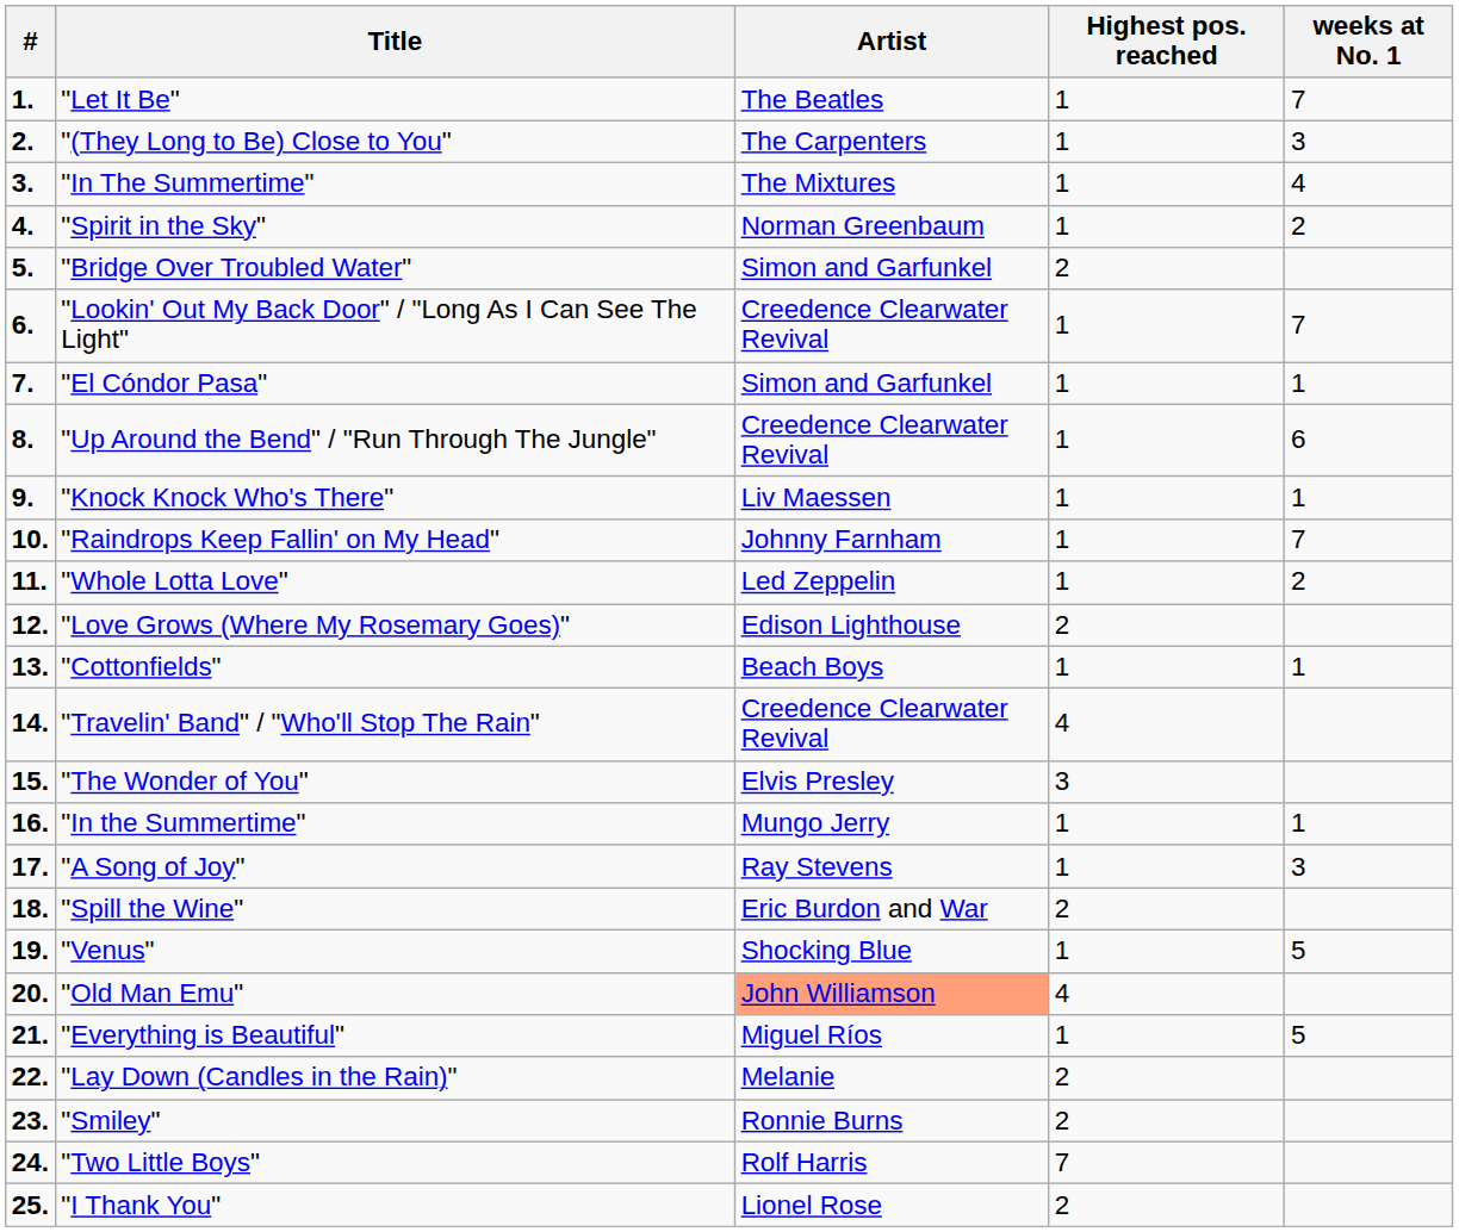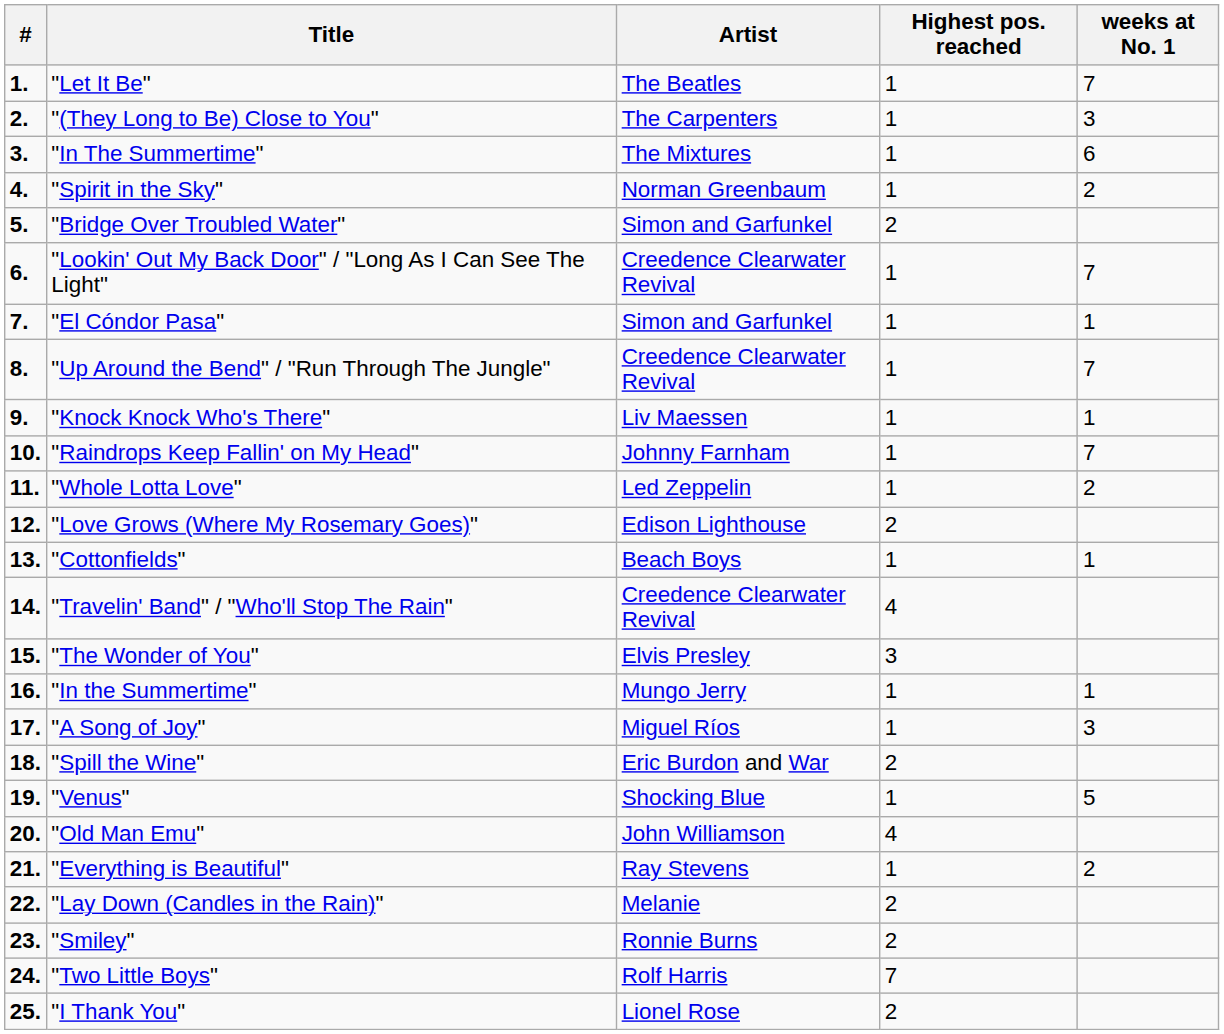 <table class="wikitable sortable">
 <tr>
 <th>#</th>
 <th width="400">Title</th>
 <th>Artist</th>
 <th>Highest pos. reached</th>
 <th>weeks at No. 1</th>
 </tr>
 <tr>
 <td><strong>1.</strong></td>
 <td>"<a href='#'>Let It Be</a>"</td>
 <td><a href='#'>The Beatles</a></td>
 <td>1</td>
 <td>7</td>
 </tr>
 <tr>
 <td><strong>2.</strong></td>
 <td>"<a href='#'>(They Long to Be) Close to You</a>"</td>
 <td><a href='#'>The Carpenters</a></td>
 <td>1</td>
 <td>3</td>
 </tr>
 <tr>
 <td><strong>3.</strong></td>
 <td>"<a href='#'>In The Summertime</a>"</td>
 <td><a href='#'>The Mixtures</a></td>
 <td>1</td>
-<td>4</td>
+<td>6</td>
 </tr>
 <tr>
 <td><strong>4.</strong></td>
 <td>"<a href='#'>Spirit in the Sky</a>"</td>
 <td><a href='#'>Norman Greenbaum</a></td>
 <td>1</td>
 <td>2</td>
 </tr>
 <tr>
 <td><strong>5.</strong></td>
 <td>"<a href='#'>Bridge Over Troubled Water</a>"</td>
 <td><a href='#'>Simon and Garfunkel</a></td>
 <td>2</td>
 <td></td>
 </tr>
 <tr>
 <td><strong>6.</strong></td>
 <td>"<a href='#'>Lookin' Out My Back Door</a>" / "Long As I Can See The Light"</td>
 <td><a href='#'>Creedence Clearwater Revival</a></td>
 <td>1</td>
 <td>7</td>
 </tr>
 <tr>
 <td><strong>7.</strong></td>
 <td>"<a href='#'>El Cóndor Pasa</a>"</td>
 <td><a href='#'>Simon and Garfunkel</a></td>
 <td>1</td>
 <td>1</td>
 </tr>
 <tr>
 <td><strong>8.</strong></td>
 <td>"<a href='#'>Up Around the Bend</a>" / "Run Through The Jungle"</td>
 <td><a href='#'>Creedence Clearwater Revival</a></td>
 <td>1</td>
-<td>6</td>
+<td>7</td>
 </tr>
 <tr>
 <td><strong>9.</strong></td>
 <td>"<a href='#'>Knock Knock Who's There</a>"</td>
 <td><a href='#'>Liv Maessen</a></td>
 <td>1</td>
 <td>1</td>
 </tr>
 <tr>
 <td><strong>10.</strong></td>
 <td>"<a href='#'>Raindrops Keep Fallin' on My Head</a>"</td>
 <td><a href='#'>Johnny Farnham</a></td>
 <td>1</td>
 <td>7</td>
 </tr>
 <tr>
 <td><strong>11.</strong></td>
 <td>"<a href='#'>Whole Lotta Love</a>"</td>
 <td><a href='#'>Led Zeppelin</a></td>
 <td>1</td>
 <td>2</td>
 </tr>
 <tr>
 <td><strong>12.</strong></td>
 <td>"<a href='#'>Love Grows (Where My Rosemary Goes)</a>"</td>
 <td><a href='#'>Edison Lighthouse</a></td>
 <td>2</td>
 <td></td>
 </tr>
 <tr>
 <td><strong>13.</strong></td>
 <td>"<a href='#'>Cottonfields</a>"</td>
 <td><a href='#'>Beach Boys</a></td>
 <td>1</td>
 <td>1</td>
 </tr>
 <tr>
 <td><strong>14.</strong></td>
 <td>"<a href='#'>Travelin' Band</a>" / "<a href='#'>Who'll Stop The Rain</a>"</td>
 <td><a href='#'>Creedence Clearwater Revival</a></td>
 <td>4</td>
 <td></td>
 </tr>
 <tr>
 <td><strong>15.</strong></td>
 <td>"<a href='#'>The Wonder of You</a>"</td>
 <td><a href='#'>Elvis Presley</a></td>
 <td>3</td>
 <td></td>
 </tr>
 <tr>
 <td><strong>16.</strong></td>
 <td>"<a href='#'>In the Summertime</a>"</td>
 <td><a href='#'>Mungo Jerry</a></td>
 <td>1</td>
 <td>1</td>
 </tr>
 <tr>
 <td><strong>17.</strong></td>
 <td>"<a href='#'>A Song of Joy</a>"</td>
-<td><a href='#'>Ray Stevens</a></td>
+<td><a href='#'>Miguel Ríos</a></td>
 <td>1</td>
 <td>3</td>
 </tr>
 <tr>
 <td><strong>18.</strong></td>
 <td>"<a href='#'>Spill the Wine</a>"</td>
 <td><a href='#'>Eric Burdon</a> and <a href='#'>War</a></td>
 <td>2</td>
 <td></td>
 </tr>
 <tr>
 <td><strong>19.</strong></td>
 <td>"<a href='#'>Venus</a>"</td>
 <td><a href='#'>Shocking Blue</a></td>
 <td>1</td>
 <td>5</td>
 </tr>
 <tr>
 <td><strong>20.</strong></td>
 <td>"<a href='#'>Old Man Emu</a>"</td>
-<td style="background: lightsalmon;"><a href='#'>John Williamson</a></td>
+<td><a href='#'>John Williamson</a></td>
 <td>4</td>
 <td></td>
 </tr>
 <tr>
 <td><strong>21.</strong></td>
 <td>"<a href='#'>Everything is Beautiful</a>"</td>
-<td><a href='#'>Miguel Ríos</a></td>
+<td><a href='#'>Ray Stevens</a></td>
 <td>1</td>
-<td>5</td>
+<td>2</td>
 </tr>
 <tr>
 <td><strong>22.</strong></td>
 <td>"<a href='#'>Lay Down (Candles in the Rain)</a>"</td>
 <td><a href='#'>Melanie</a></td>
 <td>2</td>
 <td></td>
 </tr>
 <tr>
 <td><strong>23.</strong></td>
 <td>"<a href='#'>Smiley</a>"</td>
 <td><a href='#'>Ronnie Burns</a></td>
 <td>2</td>
 <td></td>
 </tr>
 <tr>
 <td><strong>24.</strong></td>
 <td>"<a href='#'>Two Little Boys</a>"</td>
 <td><a href='#'>Rolf Harris</a></td>
 <td>7</td>
 <td></td>
 </tr>
 <tr>
 <td><strong>25.</strong></td>
 <td>"<a href='#'>I Thank You</a>"</td>
 <td><a href='#'>Lionel Rose</a></td>
 <td>2</td>
 <td></td>
 </tr>
 </table>
